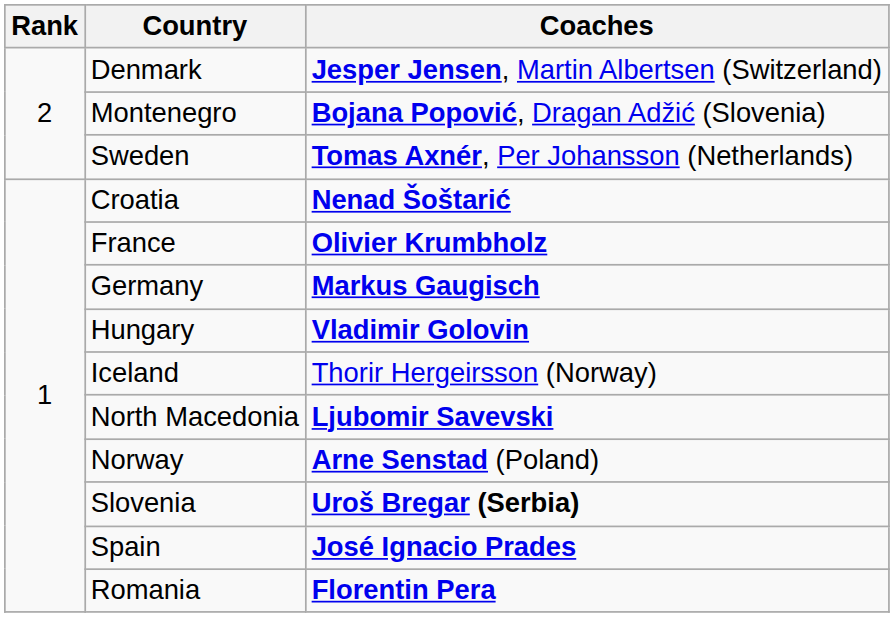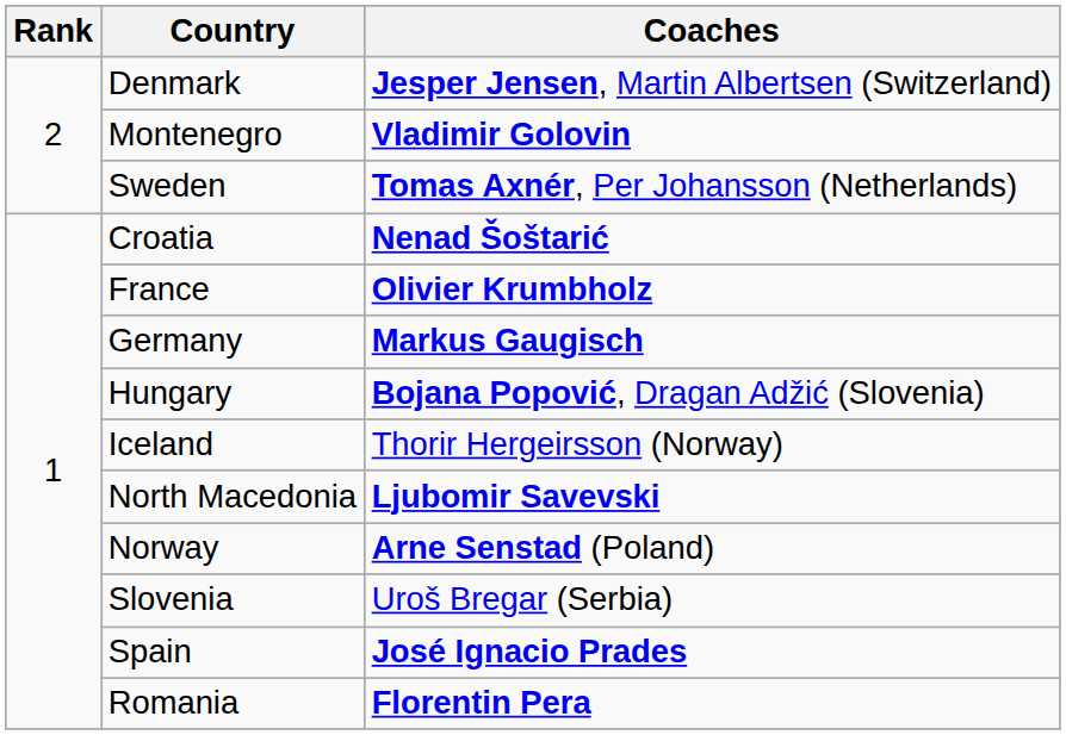 <table class="wikitable">
 <tr>
 <th>Rank</th>
 <th>Country</th>
 <th>Coaches</th>
 </tr>
 <tr>
 <td align="center" rowspan="3">2</td>
 <td> Denmark</td>
 <td><strong><a href='#'>Jesper Jensen</a></strong>, <a href='#'>Martin Albertsen</a> (Switzerland)</td>
 </tr>
 <tr>
 <td> Montenegro</td>
-<td><strong><a href='#'>Bojana Popović</a></strong>, <a href='#'>Dragan Adžić</a> (Slovenia)</td>
+<td><strong><a href='#'>Vladimir Golovin</a></strong></td>
 </tr>
 <tr>
 <td> Sweden</td>
 <td><strong><a href='#'>Tomas Axnér</a></strong>, <a href='#'>Per Johansson</a> (Netherlands)</td>
 </tr>
 <tr>
 <td align="center" rowspan="10">1</td>
 <td> Croatia</td>
 <td><strong><a href='#'>Nenad Šoštarić</a></strong></td>
 </tr>
 <tr>
 <td> France</td>
 <td><strong><a href='#'>Olivier Krumbholz</a></strong></td>
 </tr>
 <tr>
 <td> Germany</td>
 <td><strong><a href='#'>Markus Gaugisch</a></strong></td>
 </tr>
 <tr>
 <td> Hungary</td>
-<td><strong><a href='#'>Vladimir Golovin</a></strong></td>
+<td><strong><a href='#'>Bojana Popović</a></strong>, <a href='#'>Dragan Adžić</a> (Slovenia)</td>
 </tr>
 <tr>
 <td> Iceland</td>
 <td><a href='#'>Thorir Hergeirsson</a> (Norway)</td>
 </tr>
 <tr>
 <td> North Macedonia</td>
 <td><strong><a href='#'>Ljubomir Savevski</a></strong></td>
 </tr>
 <tr>
 <td> Norway</td>
 <td><strong><a href='#'>Arne Senstad</a></strong> (Poland)</td>
 </tr>
 <tr>
 <td> Slovenia</td>
-<td><strong><a href='#'>Uroš Bregar</a> (Serbia)</strong></td>
+<td><a href='#'>Uroš Bregar</a> (Serbia)</td>
 </tr>
 <tr>
 <td> Spain</td>
 <td><strong><a href='#'>José Ignacio Prades</a></strong></td>
 </tr>
 <tr>
 <td> Romania</td>
 <td><strong><a href='#'>Florentin Pera</a></strong></td>
 </tr>
 </table>
